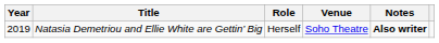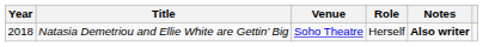 <table class="wikitable sortable plainrowheaders">
 <tr>
 <th scope="col">Year</th>
 <th scope="col">Title</th>
+<th scope="col">Venue</th>
 <th scope="col">Role</th>
-<th scope="col">Venue</th>
 <th scope="col" class="unsortable">Notes</th>
 <th scope="col" class="unsortable"></th>
 </tr>
 <tr>
-<td scope="row">2019</td>
+<td scope="row">2018</td>
 <td><em>Natasia Demetriou and Ellie White are Gettin’ Big</em></td>
+<td><a href='#'>Soho Theatre</a></td>
 <td>Herself</td>
-<td><a href='#'>Soho Theatre</a></td>
 <td><strong>Also writer</strong></td>
 <td></td>
 </tr>
 </table>
